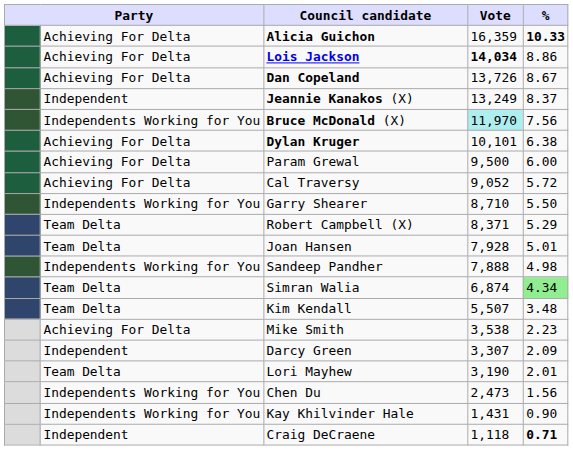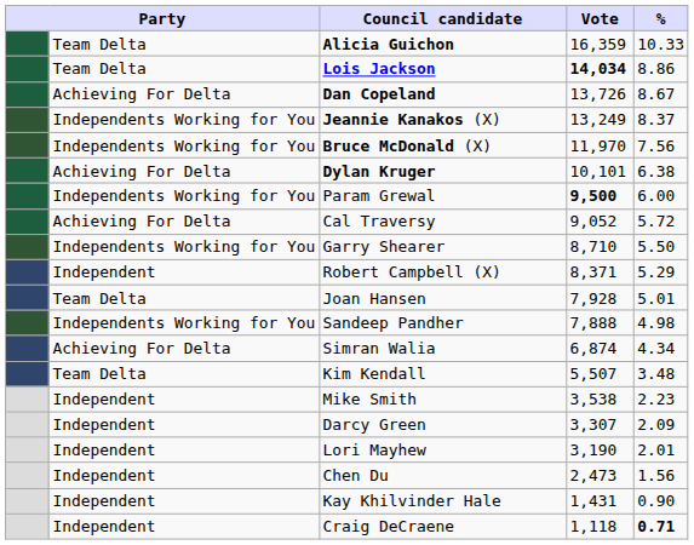 <table class="wikitable">
 <tr>
 <th style="background:#ddf;" width="250px" colspan="2">Party</th>
 <th style="background:#ddf;" width="200px">Council candidate</th>
 <th style="background:#ddf;" width="50px">Vote</th>
 <th style="background:#ddf;" width="30px">%</th>
 </tr>
 <tr>
 <td style="background:#1D5E3E;" width="30px"> </td>
-<td>Achieving For Delta</td>
+<td>Team Delta</td>
 <td><strong>Alicia Guichon</strong></td>
 <td>16,359</td>
-<td><strong>10.33</strong></td>
+<td>10.33</td>
 </tr>
 <tr>
 <td style="background:#1D5E3E;" width="30px"> </td>
-<td>Achieving For Delta</td>
+<td>Team Delta</td>
 <td><strong><a href='#'>Lois Jackson</a></strong></td>
 <td><strong>14,034</strong></td>
 <td>8.86</td>
 </tr>
 <tr>
 <td style="background:#1D5E3E;" width="30px"> </td>
 <td>Achieving For Delta</td>
 <td><strong>Dan Copeland</strong></td>
 <td>13,726</td>
 <td>8.67</td>
 </tr>
 <tr>
 <td style="background:#305534;" width="30px"> </td>
-<td>Independent</td>
+<td>Independents Working for You</td>
 <td><strong>Jeannie Kanakos</strong> (X)</td>
 <td>13,249</td>
 <td>8.37</td>
 </tr>
 <tr>
 <td style="background:#305534;" width="30px"> </td>
 <td>Independents Working for You</td>
 <td><strong>Bruce McDonald</strong> (X)</td>
-<td style="background: paleturquoise;">11,970</td>
+<td>11,970</td>
 <td>7.56</td>
 </tr>
 <tr>
 <td style="background:#1D5E3E;" width="30px"> </td>
 <td>Achieving For Delta</td>
 <td><strong>Dylan Kruger</strong></td>
 <td>10,101</td>
 <td>6.38</td>
 </tr>
 <tr>
 <td style="background:#1D5E3E;" width="30px"> </td>
-<td>Achieving For Delta</td>
+<td>Independents Working for You</td>
 <td>Param Grewal</td>
-<td>9,500</td>
+<td><strong>9,500</strong></td>
 <td>6.00</td>
 </tr>
 <tr>
 <td style="background:#1D5E3E;" width="30px"> </td>
 <td>Achieving For Delta</td>
 <td>Cal Traversy</td>
 <td>9,052</td>
 <td>5.72</td>
 </tr>
 <tr>
 <td style="background:#305534;" width="30px"> </td>
 <td>Independents Working for You</td>
 <td>Garry Shearer</td>
 <td>8,710</td>
 <td>5.50</td>
 </tr>
 <tr>
 <td style="background:#30456B;" width="30px"> </td>
-<td>Team Delta</td>
+<td>Independent</td>
 <td>Robert Campbell (X)</td>
 <td>8,371</td>
 <td>5.29</td>
 </tr>
 <tr>
 <td style="background:#30456B;" width="30px"> </td>
 <td>Team Delta</td>
 <td>Joan Hansen</td>
 <td>7,928</td>
 <td>5.01</td>
 </tr>
 <tr>
 <td style="background:#305534;" width="30px"> </td>
 <td>Independents Working for You</td>
 <td>Sandeep Pandher</td>
 <td>7,888</td>
 <td>4.98</td>
 </tr>
 <tr>
 <td style="background:#30456B;" width="30px"> </td>
-<td>Team Delta</td>
+<td>Achieving For Delta</td>
 <td>Simran Walia</td>
 <td>6,874</td>
-<td style="background: lightgreen;">4.34</td>
+<td>4.34</td>
 </tr>
 <tr>
 <td style="background:#30456B;" width="30px"> </td>
 <td>Team Delta</td>
 <td>Kim Kendall</td>
 <td>5,507</td>
 <td>3.48</td>
 </tr>
 <tr>
 <td style="background:gainsboro" width="30px"> </td>
-<td>Achieving For Delta</td>
+<td>Independent</td>
 <td>Mike Smith</td>
 <td>3,538</td>
 <td>2.23</td>
 </tr>
 <tr>
 <td style="background:gainsboro" width="30px"> </td>
 <td>Independent</td>
 <td>Darcy Green</td>
 <td>3,307</td>
 <td>2.09</td>
 </tr>
 <tr>
 <td style="background:gainsboro" width="30px"> </td>
-<td>Team Delta</td>
+<td>Independent</td>
 <td>Lori Mayhew</td>
 <td>3,190</td>
 <td>2.01</td>
 </tr>
 <tr>
 <td style="background:gainsboro" width="30px"> </td>
-<td>Independents Working for You</td>
+<td>Independent</td>
 <td>Chen Du</td>
 <td>2,473</td>
 <td>1.56</td>
 </tr>
 <tr>
 <td style="background:gainsboro" width="30px"> </td>
-<td>Independents Working for You</td>
+<td>Independent</td>
 <td>Kay Khilvinder Hale</td>
 <td>1,431</td>
 <td>0.90</td>
 </tr>
 <tr>
 <td style="background:gainsboro" width="30px"> </td>
 <td>Independent</td>
 <td>Craig DeCraene</td>
 <td>1,118</td>
 <td><strong>0.71</strong></td>
 </tr>
 </table>
